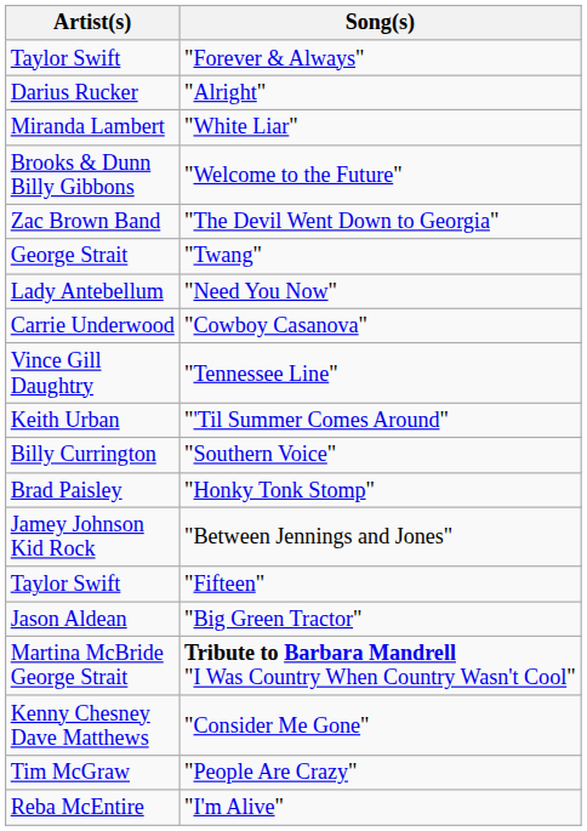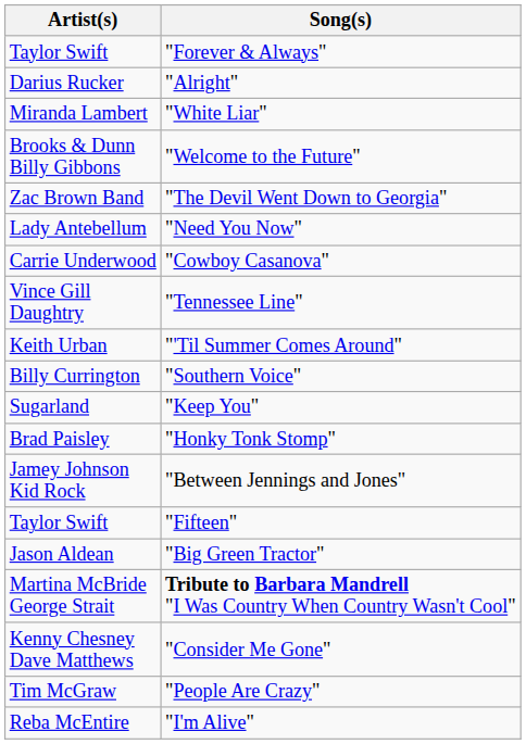 <table class="wikitable">
 <tr>
 <th>Artist(s)</th>
 <th>Song(s)</th>
 </tr>
 <tr>
 <td><a href='#'>Taylor Swift</a></td>
 <td>"<a href='#'>Forever & Always</a>"</td>
 </tr>
 <tr>
 <td><a href='#'>Darius Rucker</a></td>
 <td>"<a href='#'>Alright</a>"</td>
 </tr>
 <tr>
 <td><a href='#'>Miranda Lambert</a></td>
 <td>"<a href='#'>White Liar</a>"</td>
 </tr>
 <tr>
 <td><a href='#'>Brooks & Dunn</a><br><a href='#'>Billy Gibbons</a></td>
 <td>"<a href='#'>Welcome to the Future</a>"</td>
 </tr>
 <tr>
 <td><a href='#'>Zac Brown Band</a></td>
 <td>"<a href='#'>The Devil Went Down to Georgia</a>"</td>
 </tr>
 <tr>
-<td><a href='#'>George Strait</a></td>
-<td>"<a href='#'>Twang</a>"</td>
-</tr>
-<tr>
 <td><a href='#'>Lady Antebellum</a></td>
 <td>"<a href='#'>Need You Now</a>"</td>
 </tr>
 <tr>
 <td><a href='#'>Carrie Underwood</a></td>
 <td>"<a href='#'>Cowboy Casanova</a>"</td>
 </tr>
 <tr>
 <td><a href='#'>Vince Gill</a><br><a href='#'>Daughtry</a></td>
 <td>"<a href='#'>Tennessee Line</a>"</td>
 </tr>
 <tr>
 <td><a href='#'>Keith Urban</a></td>
 <td>"<a href='#'>'Til Summer Comes Around</a>"</td>
 </tr>
 <tr>
 <td><a href='#'>Billy Currington</a></td>
 <td>"<a href='#'>Southern Voice</a>"</td>
+</tr>
+<tr>
+<td><a href='#'>Sugarland</a></td>
+<td>"<a href='#'>Keep You</a>"</td>
 </tr>
 <tr>
 <td><a href='#'>Brad Paisley</a></td>
 <td>"<a href='#'>Honky Tonk Stomp</a>"</td>
 </tr>
 <tr>
 <td><a href='#'>Jamey Johnson</a><br><a href='#'>Kid Rock</a></td>
 <td>"Between Jennings and Jones"</td>
 </tr>
 <tr>
 <td><a href='#'>Taylor Swift</a></td>
 <td>"<a href='#'>Fifteen</a>"</td>
 </tr>
 <tr>
 <td><a href='#'>Jason Aldean</a></td>
 <td>"<a href='#'>Big Green Tractor</a>"</td>
 </tr>
 <tr>
 <td><a href='#'>Martina McBride</a><br><a href='#'>George Strait</a></td>
 <td><strong>Tribute to <a href='#'>Barbara Mandrell</a></strong><br>"<a href='#'>I Was Country When Country Wasn't Cool</a>"</td>
 </tr>
 <tr>
 <td><a href='#'>Kenny Chesney</a><br><a href='#'>Dave Matthews</a></td>
 <td>"<a href='#'>Consider Me Gone</a>"</td>
 </tr>
 <tr>
 <td><a href='#'>Tim McGraw</a></td>
 <td>"<a href='#'>People Are Crazy</a>"</td>
 </tr>
 <tr>
 <td><a href='#'>Reba McEntire</a></td>
 <td>"<a href='#'>I'm Alive</a>"</td>
 </tr>
 </table>
